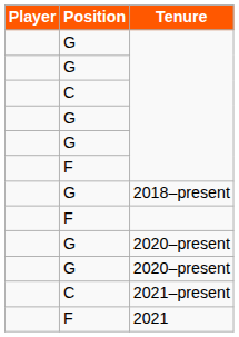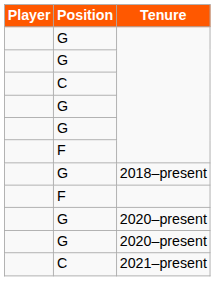 <table class="wikitable sortable">
 <tr>
 <th style="background:#FF5800; color:white;">Player</th>
 <th style="background:#FF5800; color:white;">Position</th>
 <th style="background:#FF5800; color:white;">Tenure</th>
 </tr>
 <tr>
 <td></td>
 <td>G</td>
 </tr>
 <tr>
 <td></td>
 <td>G</td>
 </tr>
 <tr>
 <td></td>
 <td>C</td>
 </tr>
 <tr>
 <td></td>
 <td>G</td>
 </tr>
 <tr>
 <td></td>
 <td>G</td>
 </tr>
 <tr>
 <td></td>
 <td>F</td>
 </tr>
 <tr>
 <td></td>
 <td>G</td>
 <td>2018–present</td>
 </tr>
 <tr>
 <td></td>
 <td>F</td>
 </tr>
 <tr>
 <td></td>
 <td>G</td>
 <td>2020–present</td>
 </tr>
 <tr>
 <td></td>
 <td>G</td>
 <td>2020–present</td>
 </tr>
 <tr>
 <td></td>
 <td>C</td>
 <td>2021–present</td>
 </tr>
-<tr>
-<td></td>
-<td>F</td>
-<td>2021</td>
-</tr>
 </table>
